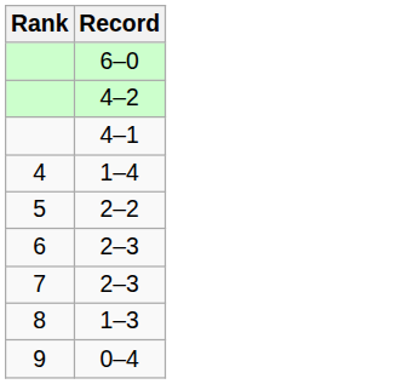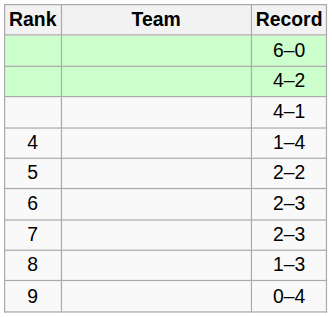 <table class="wikitable">
 <tr>
 <th>Rank</th>
+<th width=150px>Team</th>
 <th>Record</th>
 </tr>
 <tr bgcolor=ccffcc>
 <td align=center></td>
+<td></td>
 <td align=center>6–0</td>
 </tr>
 <tr bgcolor=ccffcc>
 <td align=center></td>
+<td></td>
 <td align=center>4–2</td>
 </tr>
 <tr>
 <td align=center></td>
+<td></td>
 <td align=center>4–1</td>
 </tr>
 <tr>
 <td align=center>4</td>
+<td></td>
 <td align=center>1–4</td>
 </tr>
 <tr>
 <td align=center>5</td>
+<td></td>
 <td align=center>2–2</td>
 </tr>
 <tr>
 <td align=center>6</td>
+<td></td>
 <td align=center>2–3</td>
 </tr>
 <tr>
 <td align=center>7</td>
+<td></td>
 <td align=center>2–3</td>
 </tr>
 <tr>
 <td align=center>8</td>
+<td></td>
 <td align=center>1–3</td>
 </tr>
 <tr>
 <td align=center>9</td>
+<td></td>
 <td align=center>0–4</td>
 </tr>
 </table>
